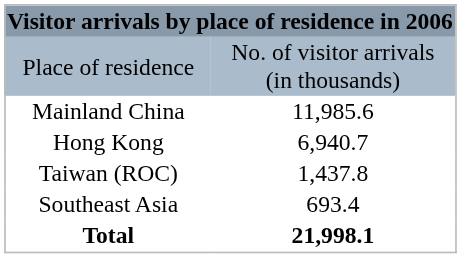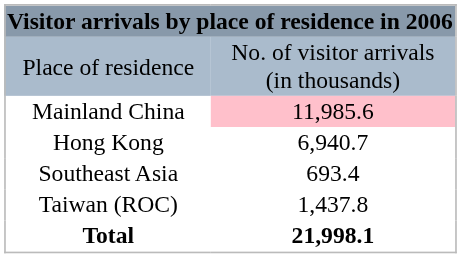 <table cellpadding="1" style="float: right; margin: 0em 1em 1em 0em; border:1px #bbbbbb solid; border-collapse: collapse; font-size: 90%;">
 <tr align="center" bgcolor=8899AA>
 <th colspan=2>Visitor arrivals by place of residence in 2006</th>
 </tr>
 <tr align=center bgcolor=AABBCC>
 <td>Place of residence</td>
 <td>No. of visitor arrivals <br>(in thousands)</td>
 </tr>
 <tr align="center">
 <td>Mainland China</td>
-<td>11,985.6</td>
+<td style="background: pink;">11,985.6</td>
 </tr>
 <tr align="center">
 <td>Hong Kong</td>
 <td>6,940.7</td>
 </tr>
 <tr align="center">
+<td>Southeast Asia</td>
+<td>693.4</td>
+</tr>
+<tr align="center">
 <td>Taiwan (ROC)</td>
 <td>1,437.8</td>
-</tr>
-<tr align="center">
-<td>Southeast Asia</td>
-<td>693.4</td>
 </tr>
 <tr align="center">
 <td><strong>Total</strong></td>
 <td><strong>21,998.1</strong></td>
 </tr>
 </table>
